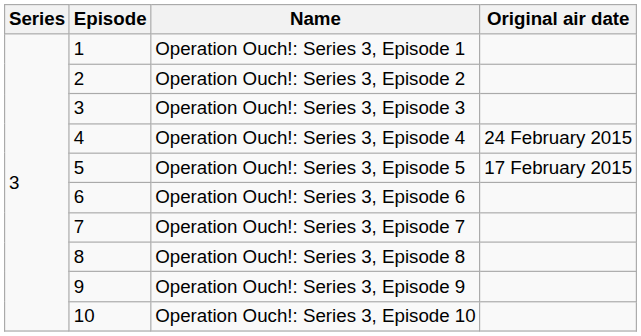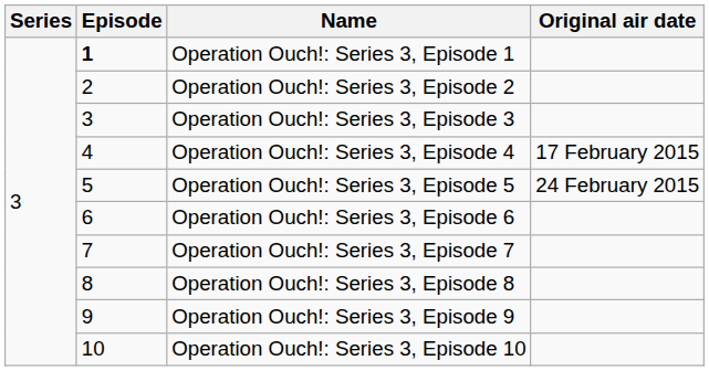 <table class="wikitable">
 <tr>
 <th>Series</th>
 <th>Episode</th>
 <th>Name</th>
 <th>Original air date</th>
 </tr>
 <tr>
 <td rowspan="10">3</td>
-<td>1</td>
+<td><strong>1</strong></td>
 <td>Operation Ouch!: Series 3, Episode 1</td>
 <td></td>
 </tr>
 <tr>
 <td>2</td>
 <td>Operation Ouch!: Series 3, Episode 2</td>
 <td></td>
 </tr>
 <tr>
 <td>3</td>
 <td>Operation Ouch!: Series 3, Episode 3</td>
 <td></td>
 </tr>
 <tr>
 <td>4</td>
 <td>Operation Ouch!: Series 3, Episode 4</td>
-<td>24 February 2015</td>
+<td>17 February 2015</td>
 </tr>
 <tr>
 <td>5</td>
 <td>Operation Ouch!: Series 3, Episode 5</td>
-<td>17 February 2015</td>
+<td>24 February 2015</td>
 </tr>
 <tr>
 <td>6</td>
 <td>Operation Ouch!: Series 3, Episode 6</td>
 <td></td>
 </tr>
 <tr>
 <td>7</td>
 <td>Operation Ouch!: Series 3, Episode 7</td>
 <td></td>
 </tr>
 <tr>
 <td>8</td>
 <td>Operation Ouch!: Series 3, Episode 8</td>
 <td></td>
 </tr>
 <tr>
 <td>9</td>
 <td>Operation Ouch!: Series 3, Episode 9</td>
 <td></td>
 </tr>
 <tr>
 <td>10</td>
 <td>Operation Ouch!: Series 3, Episode 10</td>
 <td></td>
 </tr>
 </table>
